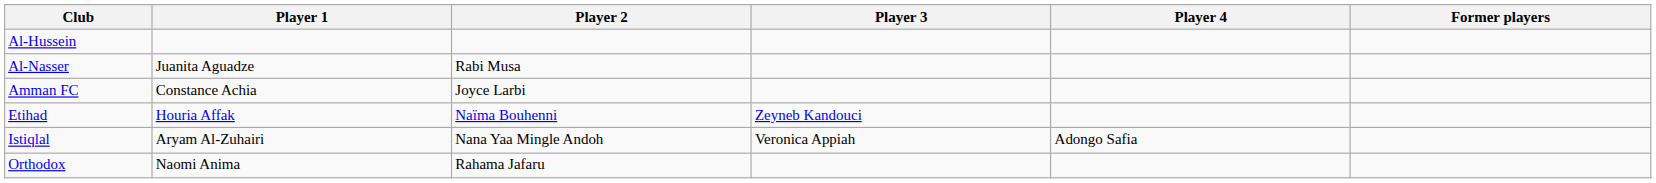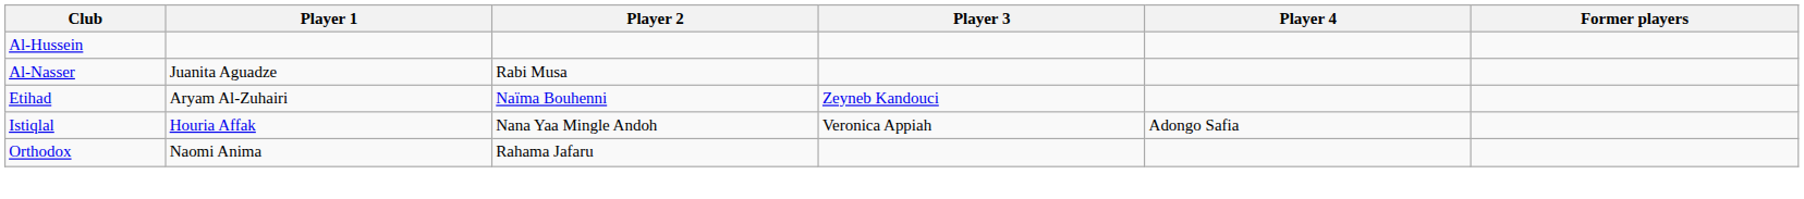 <table class="wikitable" style="text-align: left; font-size:80%">
 <tr>
 <th width="120">Club</th>
 <th width="250">Player 1</th>
 <th width="250">Player 2</th>
 <th width="250">Player 3</th>
 <th width="250">Player 4</th>
 <th width="250">Former players</th>
 </tr>
 <tr>
 <td><a href='#'>Al-Hussein</a></td>
 <td></td>
 <td></td>
 <td></td>
 <td></td>
 <td></td>
 </tr>
 <tr>
 <td><a href='#'>Al-Nasser</a></td>
 <td> Juanita Aguadze</td>
 <td> Rabi Musa</td>
 <td></td>
 <td></td>
 <td></td>
 </tr>
 <tr>
-<td><a href='#'>Amman FC</a></td>
-<td> Constance Achia</td>
-<td> Joyce Larbi</td>
-<td></td>
-<td></td>
-<td></td>
-</tr>
-<tr>
 <td><a href='#'>Etihad</a></td>
-<td><a href='#'>Houria Affak</a></td>
+<td> Aryam Al-Zuhairi</td>
 <td> <a href='#'>Naïma Bouhenni</a></td>
 <td> <a href='#'>Zeyneb Kandouci</a></td>
 <td></td>
 <td></td>
 </tr>
 <tr>
 <td><a href='#'>Istiqlal</a></td>
-<td> Aryam Al-Zuhairi</td>
+<td><a href='#'>Houria Affak</a></td>
 <td> Nana Yaa Mingle Andoh</td>
 <td>  Veronica Appiah</td>
 <td>  Adongo Safia</td>
 <td></td>
 </tr>
 <tr>
 <td><a href='#'>Orthodox</a></td>
 <td>  Naomi Anima</td>
 <td>  Rahama Jafaru</td>
 <td></td>
 <td></td>
 <td></td>
 </tr>
 </table>
